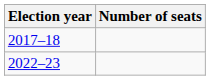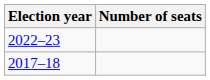 <table class="wikitable">
 <tr>
 <th>Election year</th>
 <th>Number of seats</th>
 </tr>
 <tr>
+<td><a href='#'>2022–23</a></td>
+<td></td>
+</tr>
+<tr>
 <td><a href='#'>2017–18</a></td>
 <td></td>
 </tr>
-<tr>
-<td><a href='#'>2022–23</a></td>
-<td></td>
-</tr>
 </table>
